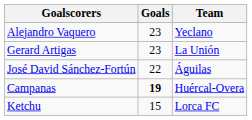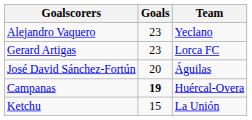 <table class="wikitable sortable" class="wikitable">
 <tr style="background:#ccc; text-align:center;">
 <th>Goalscorers</th>
 <th>Goals</th>
 <th>Team</th>
 </tr>
 <tr>
 <td> <a href='#'>Alejandro Vaquero</a></td>
 <td style="text-align:center;">23</td>
 <td><a href='#'>Yeclano</a></td>
 </tr>
 <tr>
 <td> <a href='#'>Gerard Artigas</a></td>
 <td style="text-align:center;">23</td>
-<td><a href='#'>La Unión</a></td>
+<td><a href='#'>Lorca FC</a></td>
 </tr>
 <tr>
 <td> <a href='#'>José David Sánchez-Fortún</a></td>
-<td style="text-align:center;">22</td>
+<td style="text-align:center;">20</td>
 <td><a href='#'>Águilas</a></td>
 </tr>
 <tr>
 <td> <a href='#'>Campanas</a></td>
 <td style="text-align:center;"><strong>19</strong></td>
 <td><a href='#'>Huércal-Overa</a></td>
 </tr>
 <tr>
 <td> <a href='#'>Ketchu</a></td>
 <td style="text-align:center;">15</td>
-<td><a href='#'>Lorca FC</a></td>
+<td><a href='#'>La Unión</a></td>
 </tr>
 </table>
